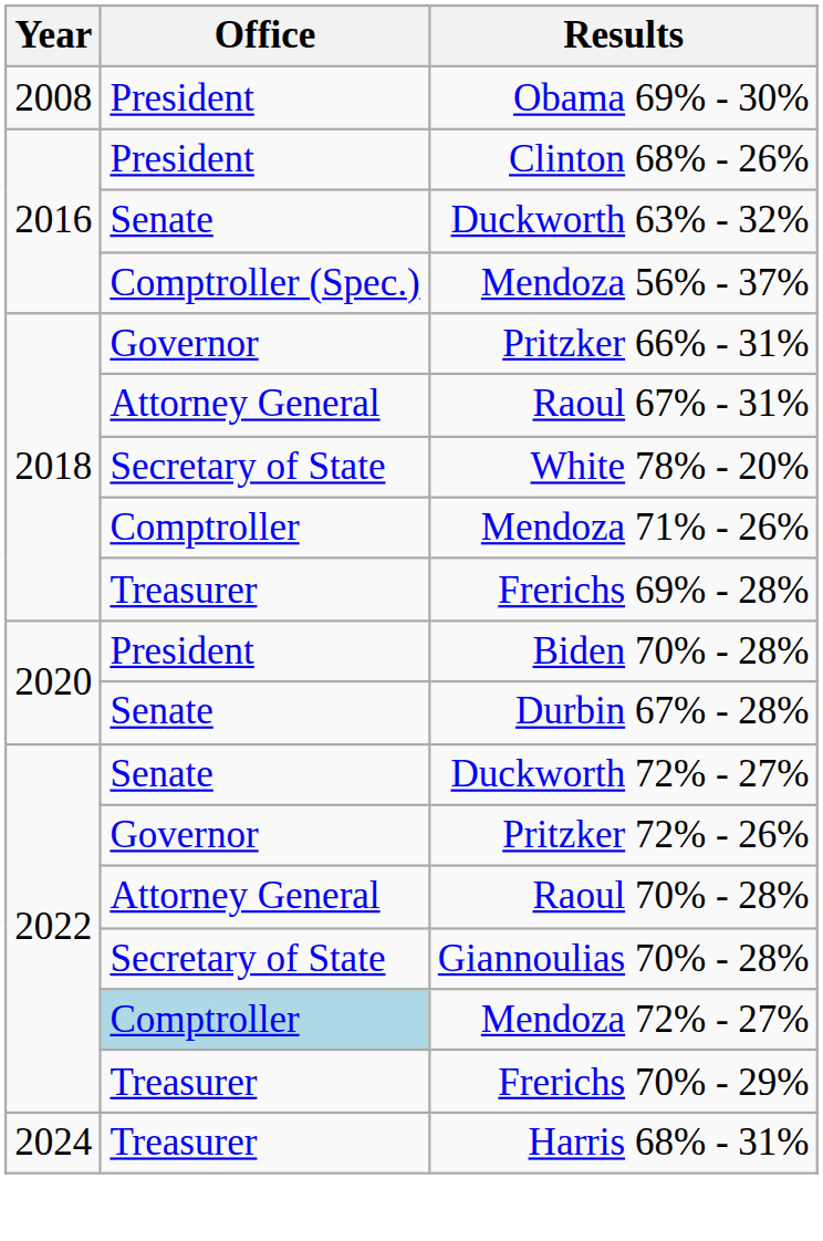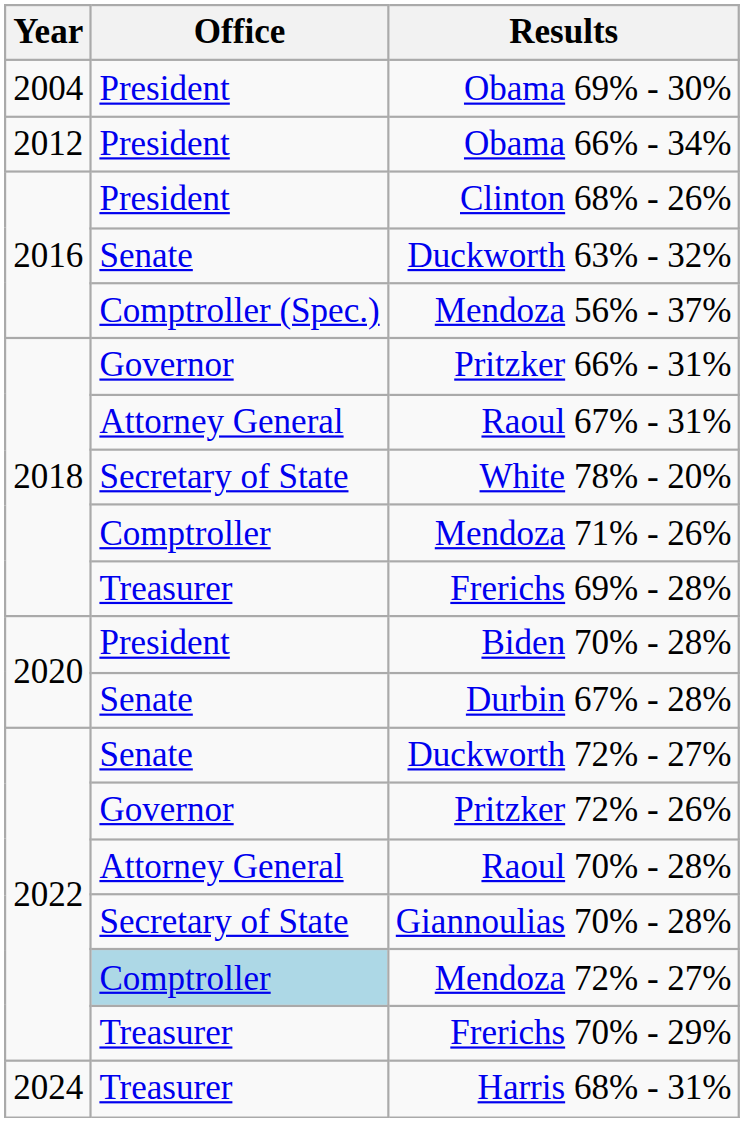 <table class=wikitable>
 <tr>
 <th>Year</th>
 <th>Office</th>
 <th>Results</th>
 </tr>
 <tr>
-<td>2008</td>
+<td>2004</td>
 <td><a href='#'>President</a></td>
 <td align="right" ><a href='#'>Obama</a> 69% - 30%</td>
+</tr>
+<tr>
+<td>2012</td>
+<td><a href='#'>President</a></td>
+<td align="right" ><a href='#'>Obama</a> 66% - 34%</td>
 </tr>
 <tr>
 <td rowspan=3>2016</td>
 <td><a href='#'>President</a></td>
 <td align="right" ><a href='#'>Clinton</a> 68% - 26%</td>
 </tr>
 <tr>
 <td><a href='#'>Senate</a></td>
 <td align="right" ><a href='#'>Duckworth</a> 63% - 32%</td>
 </tr>
 <tr>
 <td><a href='#'>Comptroller (Spec.)</a></td>
 <td align="right" ><a href='#'>Mendoza</a> 56% - 37%</td>
 </tr>
 <tr>
 <td rowspan=5>2018</td>
 <td><a href='#'>Governor</a></td>
 <td align="right" ><a href='#'>Pritzker</a> 66% - 31%</td>
 </tr>
 <tr>
 <td><a href='#'>Attorney General</a></td>
 <td align="right" ><a href='#'>Raoul</a> 67% - 31%</td>
 </tr>
 <tr>
 <td><a href='#'>Secretary of State</a></td>
 <td align="right" ><a href='#'>White</a> 78% - 20%</td>
 </tr>
 <tr>
 <td><a href='#'>Comptroller</a></td>
 <td align="right" ><a href='#'>Mendoza</a> 71% - 26%</td>
 </tr>
 <tr>
 <td><a href='#'>Treasurer</a></td>
 <td align="right" ><a href='#'>Frerichs</a> 69% - 28%</td>
 </tr>
 <tr>
 <td rowspan=2>2020</td>
 <td><a href='#'>President</a></td>
 <td align="right" ><a href='#'>Biden</a> 70% - 28%</td>
 </tr>
 <tr>
 <td><a href='#'>Senate</a></td>
 <td align="right" ><a href='#'>Durbin</a> 67% - 28%</td>
 </tr>
 <tr>
 <td rowspan=6>2022</td>
 <td><a href='#'>Senate</a></td>
 <td align="right" ><a href='#'>Duckworth</a> 72% - 27%</td>
 </tr>
 <tr>
 <td><a href='#'>Governor</a></td>
 <td align="right" ><a href='#'>Pritzker</a> 72% - 26%</td>
 </tr>
 <tr>
 <td><a href='#'>Attorney General</a></td>
 <td align="right" ><a href='#'>Raoul</a> 70% - 28%</td>
 </tr>
 <tr>
 <td><a href='#'>Secretary of State</a></td>
 <td align="right" ><a href='#'>Giannoulias</a> 70% - 28%</td>
 </tr>
 <tr>
 <td style="background: lightblue;"><a href='#'>Comptroller</a></td>
 <td align="right" ><a href='#'>Mendoza</a> 72% - 27%</td>
 </tr>
 <tr>
 <td><a href='#'>Treasurer</a></td>
 <td align="right" ><a href='#'>Frerichs</a> 70% - 29%</td>
 </tr>
 <tr>
 <td>2024</td>
 <td><a href='#'>Treasurer</a></td>
 <td align="right" ><a href='#'>Harris</a> 68% - 31%</td>
 </tr>
 </table>
